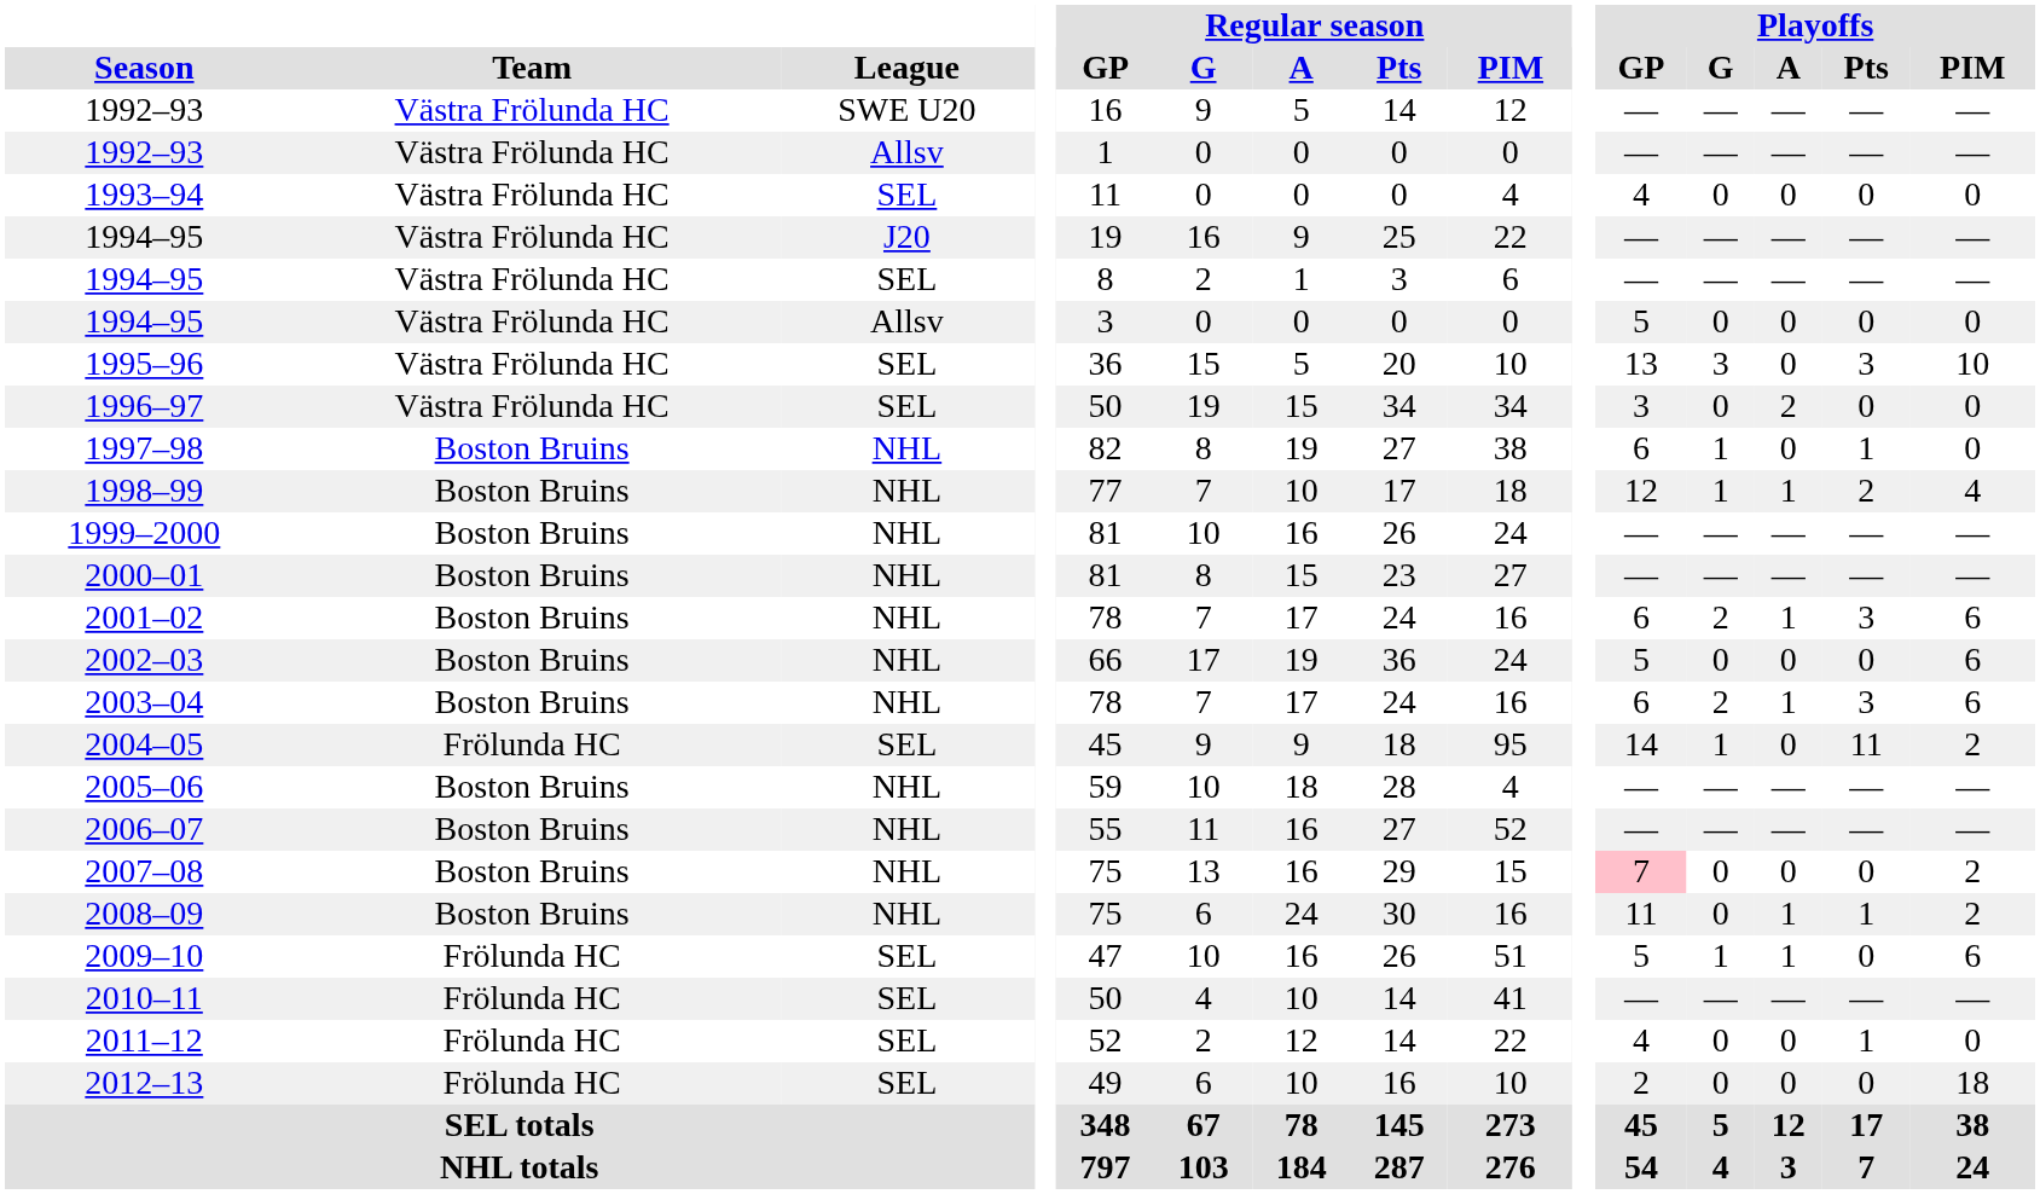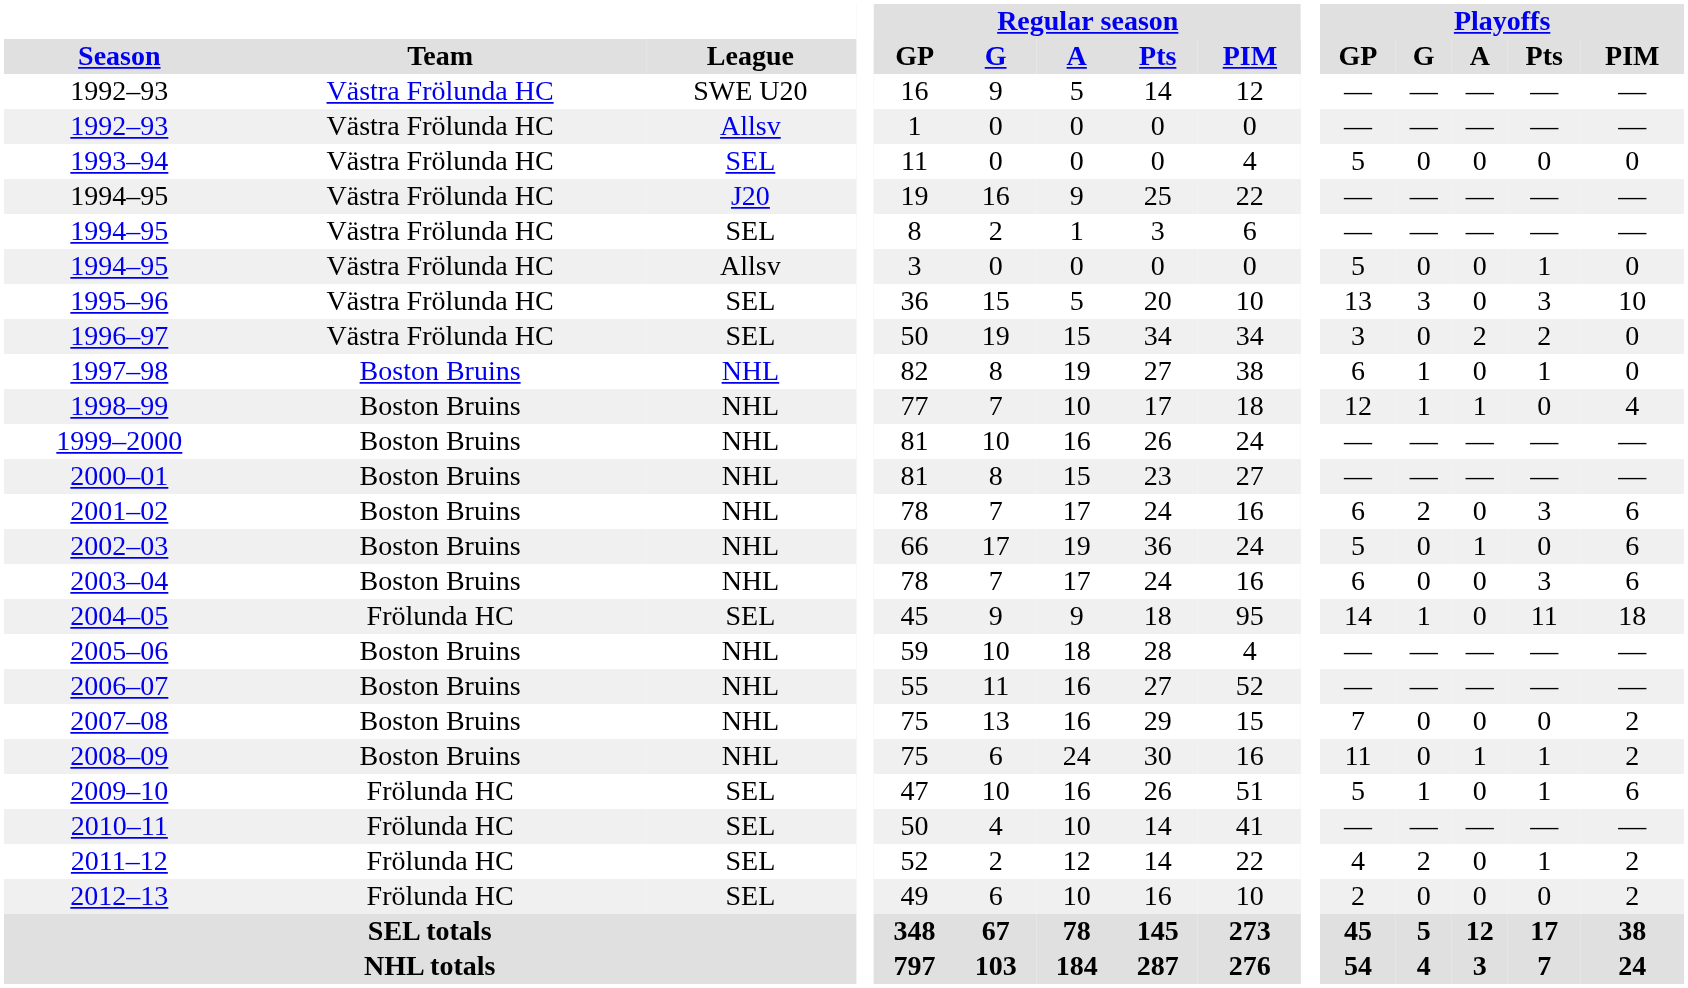 <table border="0" cellpadding="1" cellspacing="0" ID="Table3" style="text-align:center; width:60em">
 <tr bgcolor="#e0e0e0">
 <th colspan="3" bgcolor="#ffffff"> </th>
 <th rowspan="99" bgcolor="#ffffff"> </th>
 <th colspan="5"><a href='#'>Regular season</a></th>
 <th rowspan="99" bgcolor="#ffffff"> </th>
 <th colspan="5"><a href='#'>Playoffs</a></th>
 </tr>
 <tr bgcolor="#e0e0e0">
 <th><a href='#'>Season</a></th>
 <th>Team</th>
 <th>League</th>
 <th>GP</th>
 <th><a href='#'>G</a></th>
 <th><a href='#'>A</a></th>
 <th><a href='#'>Pts</a></th>
 <th><a href='#'>PIM</a></th>
 <th>GP</th>
 <th>G</th>
 <th>A</th>
 <th>Pts</th>
 <th>PIM</th>
 </tr>
 <tr>
 <td>1992–93</td>
 <td><a href='#'>Västra Frölunda HC</a></td>
 <td>SWE U20</td>
 <td>16</td>
 <td>9</td>
 <td>5</td>
 <td>14</td>
 <td>12</td>
 <td>—</td>
 <td>—</td>
 <td>—</td>
 <td>—</td>
 <td>—</td>
 </tr>
 <tr bgcolor="#f0f0f0">
 <td><a href='#'>1992–93</a></td>
 <td>Västra Frölunda HC</td>
 <td><a href='#'>Allsv</a></td>
 <td>1</td>
 <td>0</td>
 <td>0</td>
 <td>0</td>
 <td>0</td>
 <td>—</td>
 <td>—</td>
 <td>—</td>
 <td>—</td>
 <td>—</td>
 </tr>
 <tr>
 <td><a href='#'>1993–94</a></td>
 <td>Västra Frölunda HC</td>
 <td><a href='#'>SEL</a></td>
 <td>11</td>
 <td>0</td>
 <td>0</td>
 <td>0</td>
 <td>4</td>
-<td>4</td>
+<td>5</td>
 <td>0</td>
 <td>0</td>
 <td>0</td>
 <td>0</td>
 </tr>
 <tr bgcolor="#f0f0f0">
 <td>1994–95</td>
 <td>Västra Frölunda HC</td>
 <td><a href='#'>J20</a></td>
 <td>19</td>
 <td>16</td>
 <td>9</td>
 <td>25</td>
 <td>22</td>
 <td>—</td>
 <td>—</td>
 <td>—</td>
 <td>—</td>
 <td>—</td>
 </tr>
 <tr>
 <td><a href='#'>1994–95</a></td>
 <td>Västra Frölunda HC</td>
 <td>SEL</td>
 <td>8</td>
 <td>2</td>
 <td>1</td>
 <td>3</td>
 <td>6</td>
 <td>—</td>
 <td>—</td>
 <td>—</td>
 <td>—</td>
 <td>—</td>
 </tr>
 <tr bgcolor="#f0f0f0">
 <td><a href='#'>1994–95</a></td>
 <td>Västra Frölunda HC</td>
 <td>Allsv</td>
 <td>3</td>
 <td>0</td>
 <td>0</td>
 <td>0</td>
 <td>0</td>
 <td>5</td>
 <td>0</td>
 <td>0</td>
-<td>0</td>
+<td>1</td>
 <td>0</td>
 </tr>
 <tr>
 <td><a href='#'>1995–96</a></td>
 <td>Västra Frölunda HC</td>
 <td>SEL</td>
 <td>36</td>
 <td>15</td>
 <td>5</td>
 <td>20</td>
 <td>10</td>
 <td>13</td>
 <td>3</td>
 <td>0</td>
 <td>3</td>
 <td>10</td>
 </tr>
 <tr bgcolor="#f0f0f0">
 <td><a href='#'>1996–97</a></td>
 <td>Västra Frölunda HC</td>
 <td>SEL</td>
 <td>50</td>
 <td>19</td>
 <td>15</td>
 <td>34</td>
 <td>34</td>
 <td>3</td>
 <td>0</td>
 <td>2</td>
-<td>0</td>
+<td>2</td>
 <td>0</td>
 </tr>
 <tr>
 <td><a href='#'>1997–98</a></td>
 <td><a href='#'>Boston Bruins</a></td>
 <td><a href='#'>NHL</a></td>
 <td>82</td>
 <td>8</td>
 <td>19</td>
 <td>27</td>
 <td>38</td>
 <td>6</td>
 <td>1</td>
 <td>0</td>
 <td>1</td>
 <td>0</td>
 </tr>
 <tr bgcolor="#f0f0f0">
 <td><a href='#'>1998–99</a></td>
 <td>Boston Bruins</td>
 <td>NHL</td>
 <td>77</td>
 <td>7</td>
 <td>10</td>
 <td>17</td>
 <td>18</td>
 <td>12</td>
 <td>1</td>
 <td>1</td>
-<td>2</td>
+<td>0</td>
 <td>4</td>
 </tr>
 <tr>
 <td><a href='#'>1999–2000</a></td>
 <td>Boston Bruins</td>
 <td>NHL</td>
 <td>81</td>
 <td>10</td>
 <td>16</td>
 <td>26</td>
 <td>24</td>
 <td>—</td>
 <td>—</td>
 <td>—</td>
 <td>—</td>
 <td>—</td>
 </tr>
 <tr bgcolor="#f0f0f0">
 <td><a href='#'>2000–01</a></td>
 <td>Boston Bruins</td>
 <td>NHL</td>
 <td>81</td>
 <td>8</td>
 <td>15</td>
 <td>23</td>
 <td>27</td>
 <td>—</td>
 <td>—</td>
 <td>—</td>
 <td>—</td>
 <td>—</td>
 </tr>
 <tr>
 <td><a href='#'>2001–02</a></td>
 <td>Boston Bruins</td>
 <td>NHL</td>
 <td>78</td>
 <td>7</td>
 <td>17</td>
 <td>24</td>
 <td>16</td>
 <td>6</td>
 <td>2</td>
-<td>1</td>
+<td>0</td>
 <td>3</td>
 <td>6</td>
 </tr>
 <tr bgcolor="#f0f0f0">
 <td><a href='#'>2002–03</a></td>
 <td>Boston Bruins</td>
 <td>NHL</td>
 <td>66</td>
 <td>17</td>
 <td>19</td>
 <td>36</td>
 <td>24</td>
 <td>5</td>
 <td>0</td>
-<td>0</td>
+<td>1</td>
 <td>0</td>
 <td>6</td>
 </tr>
 <tr>
 <td><a href='#'>2003–04</a></td>
 <td>Boston Bruins</td>
 <td>NHL</td>
 <td>78</td>
 <td>7</td>
 <td>17</td>
 <td>24</td>
 <td>16</td>
 <td>6</td>
-<td>2</td>
-<td>1</td>
+<td>0</td>
+<td>0</td>
 <td>3</td>
 <td>6</td>
 </tr>
 <tr bgcolor="#f0f0f0">
 <td><a href='#'>2004–05</a></td>
 <td>Frölunda HC</td>
 <td>SEL</td>
 <td>45</td>
 <td>9</td>
 <td>9</td>
 <td>18</td>
 <td>95</td>
 <td>14</td>
 <td>1</td>
 <td>0</td>
 <td>11</td>
-<td>2</td>
+<td>18</td>
 </tr>
 <tr>
 <td><a href='#'>2005–06</a></td>
 <td>Boston Bruins</td>
 <td>NHL</td>
 <td>59</td>
 <td>10</td>
 <td>18</td>
 <td>28</td>
 <td>4</td>
 <td>—</td>
 <td>—</td>
 <td>—</td>
 <td>—</td>
 <td>—</td>
 </tr>
 <tr bgcolor="#f0f0f0">
 <td><a href='#'>2006–07</a></td>
 <td>Boston Bruins</td>
 <td>NHL</td>
 <td>55</td>
 <td>11</td>
 <td>16</td>
 <td>27</td>
 <td>52</td>
 <td>—</td>
 <td>—</td>
 <td>—</td>
 <td>—</td>
 <td>—</td>
 </tr>
 <tr>
 <td><a href='#'>2007–08</a></td>
 <td>Boston Bruins</td>
 <td>NHL</td>
 <td>75</td>
 <td>13</td>
 <td>16</td>
 <td>29</td>
 <td>15</td>
-<td style="background: pink;">7</td>
+<td>7</td>
 <td>0</td>
 <td>0</td>
 <td>0</td>
 <td>2</td>
 </tr>
 <tr bgcolor="#f0f0f0">
 <td><a href='#'>2008–09</a></td>
 <td>Boston Bruins</td>
 <td>NHL</td>
 <td>75</td>
 <td>6</td>
 <td>24</td>
 <td>30</td>
 <td>16</td>
 <td>11</td>
 <td>0</td>
 <td>1</td>
 <td>1</td>
 <td>2</td>
 </tr>
 <tr>
 <td><a href='#'>2009–10</a></td>
 <td>Frölunda HC</td>
 <td>SEL</td>
 <td>47</td>
 <td>10</td>
 <td>16</td>
 <td>26</td>
 <td>51</td>
 <td>5</td>
 <td>1</td>
+<td>0</td>
 <td>1</td>
-<td>0</td>
 <td>6</td>
 </tr>
 <tr bgcolor="#f0f0f0">
 <td><a href='#'>2010–11</a></td>
 <td>Frölunda HC</td>
 <td>SEL</td>
 <td>50</td>
 <td>4</td>
 <td>10</td>
 <td>14</td>
 <td>41</td>
 <td>—</td>
 <td>—</td>
 <td>—</td>
 <td>—</td>
 <td>—</td>
 </tr>
 <tr>
 <td><a href='#'>2011–12</a></td>
 <td>Frölunda HC</td>
 <td>SEL</td>
 <td>52</td>
 <td>2</td>
 <td>12</td>
 <td>14</td>
 <td>22</td>
 <td>4</td>
-<td>0</td>
+<td>2</td>
 <td>0</td>
 <td>1</td>
-<td>0</td>
+<td>2</td>
 </tr>
 <tr bgcolor="#f0f0f0">
 <td><a href='#'>2012–13</a></td>
 <td>Frölunda HC</td>
 <td>SEL</td>
 <td>49</td>
 <td>6</td>
 <td>10</td>
 <td>16</td>
 <td>10</td>
 <td>2</td>
 <td>0</td>
 <td>0</td>
 <td>0</td>
-<td>18</td>
+<td>2</td>
 </tr>
 <tr bgcolor="#e0e0e0">
 <th colspan="3">SEL totals</th>
 <th>348</th>
 <th>67</th>
 <th>78</th>
 <th>145</th>
 <th>273</th>
 <th>45</th>
 <th>5</th>
 <th>12</th>
 <th>17</th>
 <th>38</th>
 </tr>
 <tr bgcolor="#e0e0e0">
 <th colspan="3">NHL totals</th>
 <th>797</th>
 <th>103</th>
 <th>184</th>
 <th>287</th>
 <th>276</th>
 <th>54</th>
 <th>4</th>
 <th>3</th>
 <th>7</th>
 <th>24</th>
 </tr>
 </table>
